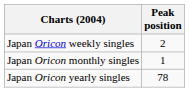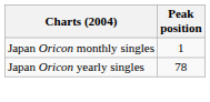 <table class="wikitable">
 <tr>
 <th>Charts (2004)</th>
 <th>Peak<br>position</th>
-</tr>
-<tr>
-<td>Japan <em><a href='#'>Oricon</a></em> weekly singles</td>
-<td align="center">2</td>
 </tr>
 <tr>
 <td>Japan <em>Oricon</em> monthly singles</td>
 <td align="center">1</td>
 </tr>
 <tr>
 <td>Japan <em>Oricon</em> yearly singles</td>
 <td align="center">78</td>
 </tr>
 </table>
